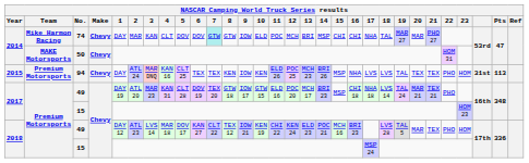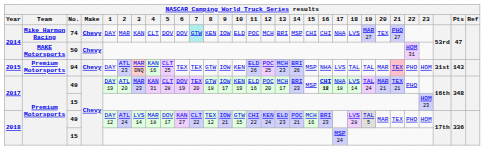 <table class="wikitable" style="text-align:center; font-size:75%">
 <tr>
 <th colspan=45><a href='#'>NASCAR Camping World Truck Series</a> results</th>
 </tr>
 <tr>
 <th>Year</th>
 <th>Team</th>
 <th>No.</th>
 <th>Make</th>
 <th>1</th>
 <th>2</th>
 <th>3</th>
 <th>4</th>
 <th>5</th>
 <th>6</th>
 <th>7</th>
 <th>8</th>
 <th>9</th>
 <th>10</th>
 <th>11</th>
 <th>12</th>
 <th>13</th>
 <th>14</th>
 <th>15</th>
 <th>16</th>
 <th>17</th>
 <th>18</th>
 <th>19</th>
 <th>20</th>
 <th>21</th>
 <th>22</th>
 <th>23</th>
 <th></th>
 <th>Pts</th>
 <th>Ref</th>
 </tr>
 <tr>
 <th rowspan=2><a href='#'>2014</a></th>
 <th><a href='#'>Mike Harmon Racing</a></th>
 <th>74</th>
 <th><a href='#'>Chevy</a></th>
 <td><a href='#'>DAY</a></td>
 <td><a href='#'>MAR</a></td>
 <td><a href='#'>KAN</a></td>
 <td><a href='#'>CLT</a></td>
 <td><a href='#'>DOV</a></td>
 <td><a href='#'>DOV</a></td>
 <td style="background: paleturquoise;"><a href='#'>GTW</a></td>
-<td><a href='#'>GTW</a></td>
+<td><a href='#'>KEN</a></td>
 <td><a href='#'>IOW</a></td>
 <td><a href='#'>ELD</a></td>
 <td><a href='#'>POC</a></td>
 <td><a href='#'>MCH</a></td>
 <td><a href='#'>BRI</a></td>
 <td><a href='#'>MSP</a></td>
 <td><a href='#'>CHI</a></td>
 <td><a href='#'>CHI</a></td>
 <td><a href='#'>NHA</a></td>
-<td><a href='#'>TAL</a></td>
+<td><a href='#'>LVS</a></td>
 <td style="background:#CFCFFF;"><a href='#'>MAR</a><br><small>27</small></td>
-<td><a href='#'>MAR</a></td>
+<td><a href='#'>TEX</a></td>
 <td style="background:#CFCFFF;"><a href='#'>PHO</a><br><small>27</small></td>
 <td colspan=2></td>
 <th rowspan=2>53rd</th>
 <th rowspan=2>47</th>
 <th rowspan=2></th>
 </tr>
 <tr>
 <th><a href='#'>MAKE Motorsports</a></th>
 <th>50</th>
 <th><a href='#'>Chevy</a></th>
 <td colspan=21></td>
 <td style="background:#EFCFFF;"><a href='#'>HOM</a><br><small>31</small></td>
 </tr>
 <tr>
 <th><a href='#'>2015</a></th>
 <th><a href='#'>Premium Motorsports</a></th>
 <th>94</th>
 <th><a href='#'>Chevy</a></th>
 <td><a href='#'>DAY</a></td>
-<td style="background:#CFCFFF;"><a href='#'>ATL</a><br><small>24</small></td>
+<td style="background:#CFCFFF;"><a href='#'>ATL</a><br><small>23</small></td>
 <td style="background:#FFCFCF;"><a href='#'>MAR</a><br><small>DNQ</small></td>
 <td style="background:#DFFFDF;"><a href='#'>KAN</a><br><small>16</small></td>
 <td style="background:#EFCFFF;"><a href='#'>CLT</a><br><small>25</small></td>
 <td><a href='#'>TEX</a></td>
 <td><a href='#'>TEX</a></td>
-<td><a href='#'>KEN</a></td>
+<td><a href='#'>GTW</a></td>
 <td><a href='#'>IOW</a></td>
 <td><a href='#'>KEN</a></td>
 <td style="background:#CFCFFF;"><a href='#'>ELD</a><br><small>26</small></td>
 <td style="background:#EFCFFF;"><a href='#'>POC</a><br><small>25</small></td>
 <td style="background:#CFCFFF;"><a href='#'>MCH</a><br><small>23</small></td>
 <td style="background:#CFCFFF;"><a href='#'>BRI</a><br><small>26</small></td>
 <td><a href='#'>MSP</a></td>
 <td><a href='#'>NHA</a></td>
 <td><a href='#'>LVS</a></td>
-<td><a href='#'>LVS</a></td>
 <td><a href='#'>TAL</a></td>
-<td><a href='#'>TEX</a></td>
-<td><a href='#'>TEX</a></td>
+<td><a href='#'>TAL</a></td>
+<td><a href='#'>MAR</a></td>
+<td style="background: pink;"><a href='#'>TEX</a></td>
 <td><a href='#'>PHO</a></td>
 <td><a href='#'>HOM</a></td>
 <th>31st</th>
-<th>113</th>
+<th>143</th>
 <th></th>
 </tr>
 <tr>
 <th rowspan=2><a href='#'>2017</a></th>
 <th rowspan=4><a href='#'>Premium Motorsports</a></th>
 <th>49</th>
 <th rowspan=4><a href='#'>Chevy</a></th>
 <td style="background:#DFFFDF;"><a href='#'>DAY</a><br><small>19</small></td>
 <td style="background:#DFFFDF;"><a href='#'>ATL</a><br><small>20</small></td>
 <td style="background:#CFCFFF;"><a href='#'>MAR</a><br><small>23</small></td>
 <td style="background:#EFCFFF;"><a href='#'>KAN</a><br><small>31</small></td>
 <td style="background:#EFCFFF;"><a href='#'>CLT</a><br><small>28</small></td>
 <td style="background:#EFCFFF;"><a href='#'>DOV</a><br><small>19</small></td>
 <td style="background:#EFCFFF;"><a href='#'>TEX</a><br><small>20</small></td>
 <td style="background:#DFFFDF;"><a href='#'>GTW</a><br><small>18</small></td>
 <td style="background:#DFFFDF;"><a href='#'>IOW</a><br><small>17</small></td>
-<td style="background:#DFFFDF;"><a href='#'>GTW</a><br><small>15</small></td>
+<td style="background:#DFFFDF;"><a href='#'>KEN</a><br><small>19</small></td>
 <td style="background:#DFFFDF;"><a href='#'>ELD</a><br><small>16</small></td>
 <td style="background:#DFFFDF;"><a href='#'>POC</a><br><small>20</small></td>
 <td style="background:#DFFFDF;"><a href='#'>MCH</a><br><small>17</small></td>
 <td style="background:#CFCFFF;"><a href='#'>BRI</a><br><small>23</small></td>
 <td><a href='#'>MSP</a></td>
-<td style="background:#DFFFDF;"><a href='#'>CHI</a><br><small>18</small></td>
+<td style="background:#DFFFDF;"><strong><a href='#'>CHI</a><br><small>18</small></strong></td>
 <td style="background:#DFFFDF;"><a href='#'>NHA</a><br><small>18</small></td>
 <td style="background:#DFFFDF;"><a href='#'>LVS</a><br><small>14</small></td>
 <td style="background:#EFCFFF;"><a href='#'>TAL</a><br><small>24</small></td>
 <td style="background:#CFCFFF;"><a href='#'>MAR</a><br><small>21</small></td>
 <td style="background:#CFCFFF;"><a href='#'>TEX</a><br><small>21</small></td>
 <td><a href='#'>PHO</a></td>
 <td></td>
 <th rowspan=2>16th</th>
 <th rowspan=2>348</th>
 <th rowspan=2></th>
 </tr>
 <tr>
 <th>15</th>
 <td colspan=22></td>
 <td style="background:#CFCFFF;"><a href='#'>HOM</a><br><small>23</small></td>
 </tr>
 <tr>
 <th rowspan=2><a href='#'>2018</a></th>
 <th>49</th>
 <td style="background:#DFFFDF;"><a href='#'>DAY</a><br><small>12</small></td>
-<td style="background:#CFCFFF;"><a href='#'>ATL</a><br><small>23</small></td>
+<td style="background:#CFCFFF;"><a href='#'>ATL</a><br><small>24</small></td>
 <td style="background:#DFFFDF;"><a href='#'>LVS</a><br><small>14</small></td>
 <td style="background:#DFFFDF;"><a href='#'>MAR</a><br><small>18</small></td>
 <td style="background:#DFFFDF;"><a href='#'>DOV</a><br><small>17</small></td>
 <td style="background:#EFCFFF;"><a href='#'>KAN</a><br><small>27</small></td>
 <td style="background:#CFCFFF;"><a href='#'>CLT</a><br><small>22</small></td>
 <td style="background:#DFFFDF;"><a href='#'>TEX</a><br><small>12</small></td>
 <td style="background:#CFCFFF;"><a href='#'>IOW</a><br><small>21</small></td>
-<td style="background:#DFFFDF;"><a href='#'>KEN</a><br><small>19</small></td>
+<td style="background:#DFFFDF;"><a href='#'>GTW</a><br><small>15</small></td>
 <td style="background:#CFCFFF;"><a href='#'>CHI</a><br><small>22</small></td>
 <td style="background:#CFCFFF;"><a href='#'>KEN</a><br><small>24</small></td>
 <td style="background:#CFCFFF;"><a href='#'>ELD</a><br><small>23</small></td>
 <td style="background:#CFCFFF;"><a href='#'>POC</a><br><small>21</small></td>
 <td style="background:#DFFFDF;"><a href='#'>MCH</a><br><small>16</small></td>
 <td style="background:#CFCFFF;"><a href='#'>BRI</a><br><small>23</small></td>
 <td></td>
 <td style="background:#EFCFFF;"><a href='#'>LVS</a><br><small>28</small></td>
 <td style="background:#DFDFDF;"><a href='#'>TAL</a><br><small>5</small></td>
 <td><a href='#'>MAR</a></td>
 <td><a href='#'>TEX</a></td>
 <td><a href='#'>PHO</a></td>
 <td><a href='#'>HOM</a></td>
 <th rowspan=2>17th</th>
 <th rowspan=2>336</th>
 <th rowspan=2></th>
 </tr>
 <tr>
 <th>15</th>
 <td colspan=16></td>
 <td style="background:#CFCFFF;"><a href='#'>MSP</a><br><small>24</small></td>
 <td colspan=6></td>
 </tr>
 </table>
